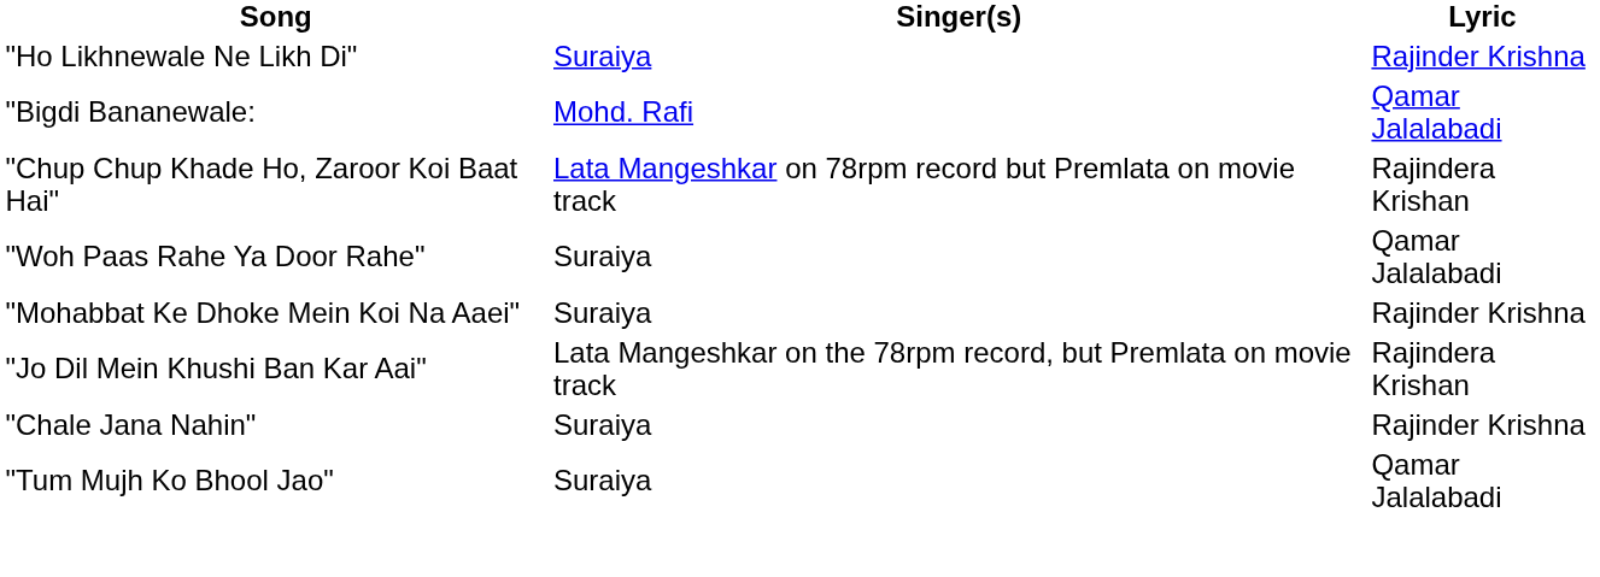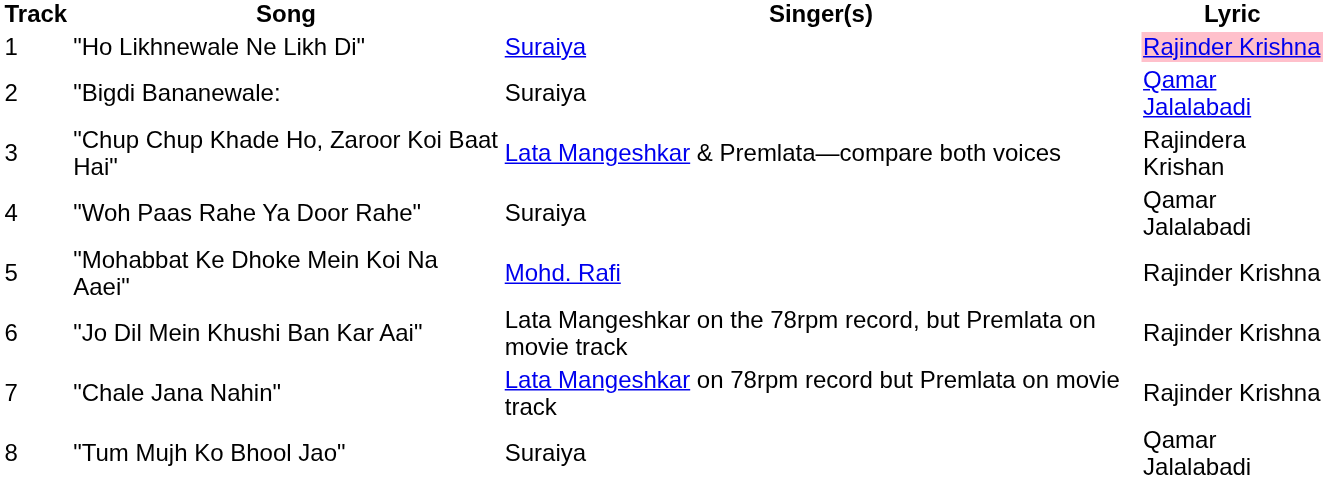 <table>
 <tr>
+<th>Track</th>
 <th>Song</th>
 <th>Singer(s)</th>
 <th>Lyric</th>
 </tr>
 <tr>
+<td>1</td>
 <td>"Ho Likhnewale Ne Likh Di"</td>
 <td><a href='#'>Suraiya</a></td>
-<td><a href='#'>Rajinder Krishna</a></td>
+<td style="background: pink;"><a href='#'>Rajinder Krishna</a></td>
 </tr>
 <tr>
+<td>2</td>
 <td>"Bigdi Bananewale:</td>
-<td><a href='#'>Mohd. Rafi</a></td>
+<td>Suraiya</td>
 <td><a href='#'>Qamar Jalalabadi</a></td>
 </tr>
 <tr>
+<td>3</td>
 <td>"Chup Chup Khade Ho, Zaroor Koi Baat Hai"</td>
-<td><a href='#'>Lata Mangeshkar</a> on 78rpm record but Premlata on movie track</td>
+<td><a href='#'>Lata Mangeshkar</a> & Premlata—compare both voices</td>
 <td>Rajindera Krishan</td>
 </tr>
 <tr>
+<td>4</td>
 <td>"Woh Paas Rahe Ya Door Rahe"</td>
 <td>Suraiya</td>
 <td>Qamar Jalalabadi</td>
 </tr>
 <tr>
+<td>5</td>
 <td>"Mohabbat Ke Dhoke Mein Koi Na Aaei"</td>
-<td>Suraiya</td>
+<td><a href='#'>Mohd. Rafi</a></td>
 <td>Rajinder Krishna</td>
 </tr>
 <tr>
+<td>6</td>
 <td>"Jo Dil Mein Khushi Ban Kar Aai"</td>
 <td>Lata Mangeshkar on the 78rpm record, but Premlata on movie track</td>
-<td>Rajindera Krishan</td>
-</tr>
-<tr>
-<td>"Chale Jana Nahin"</td>
-<td>Suraiya</td>
 <td>Rajinder Krishna</td>
 </tr>
 <tr>
+<td>7</td>
+<td>"Chale Jana Nahin"</td>
+<td><a href='#'>Lata Mangeshkar</a> on 78rpm record but Premlata on movie track</td>
+<td>Rajinder Krishna</td>
+</tr>
+<tr>
+<td>8</td>
 <td>"Tum Mujh Ko Bhool Jao"</td>
 <td>Suraiya</td>
 <td>Qamar Jalalabadi</td>
 </tr>
 </table>
